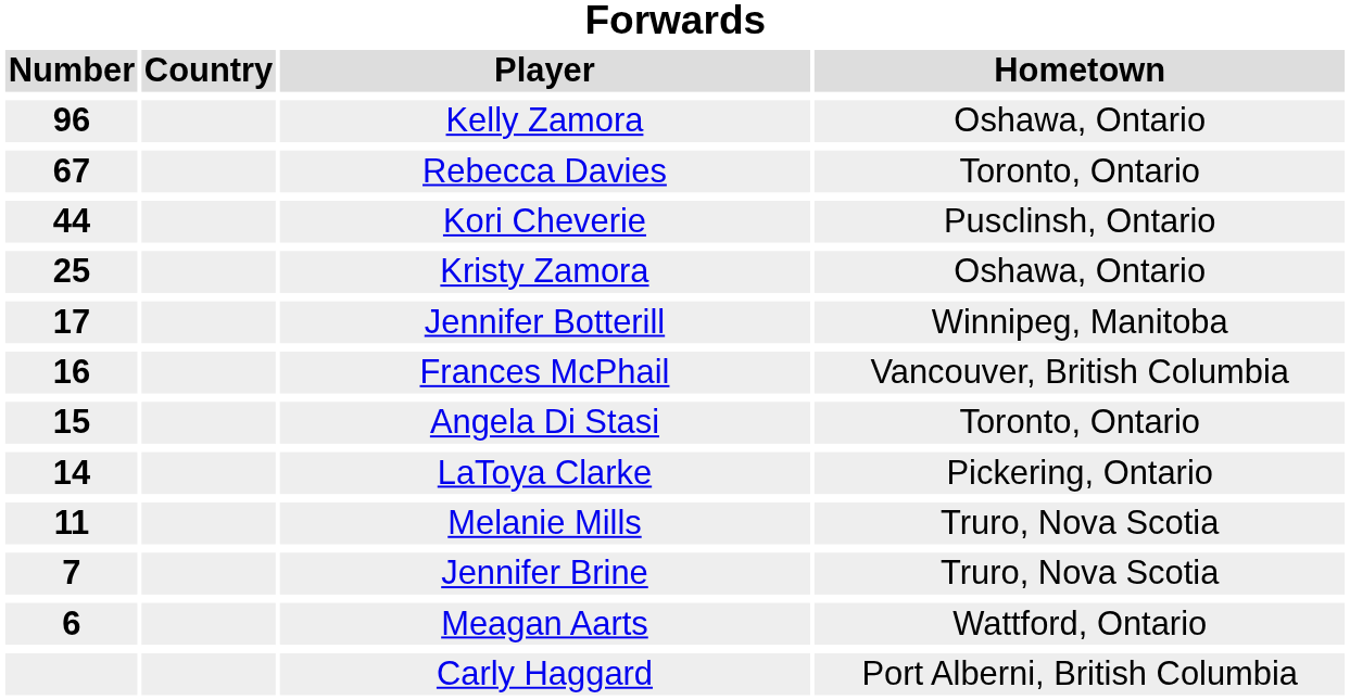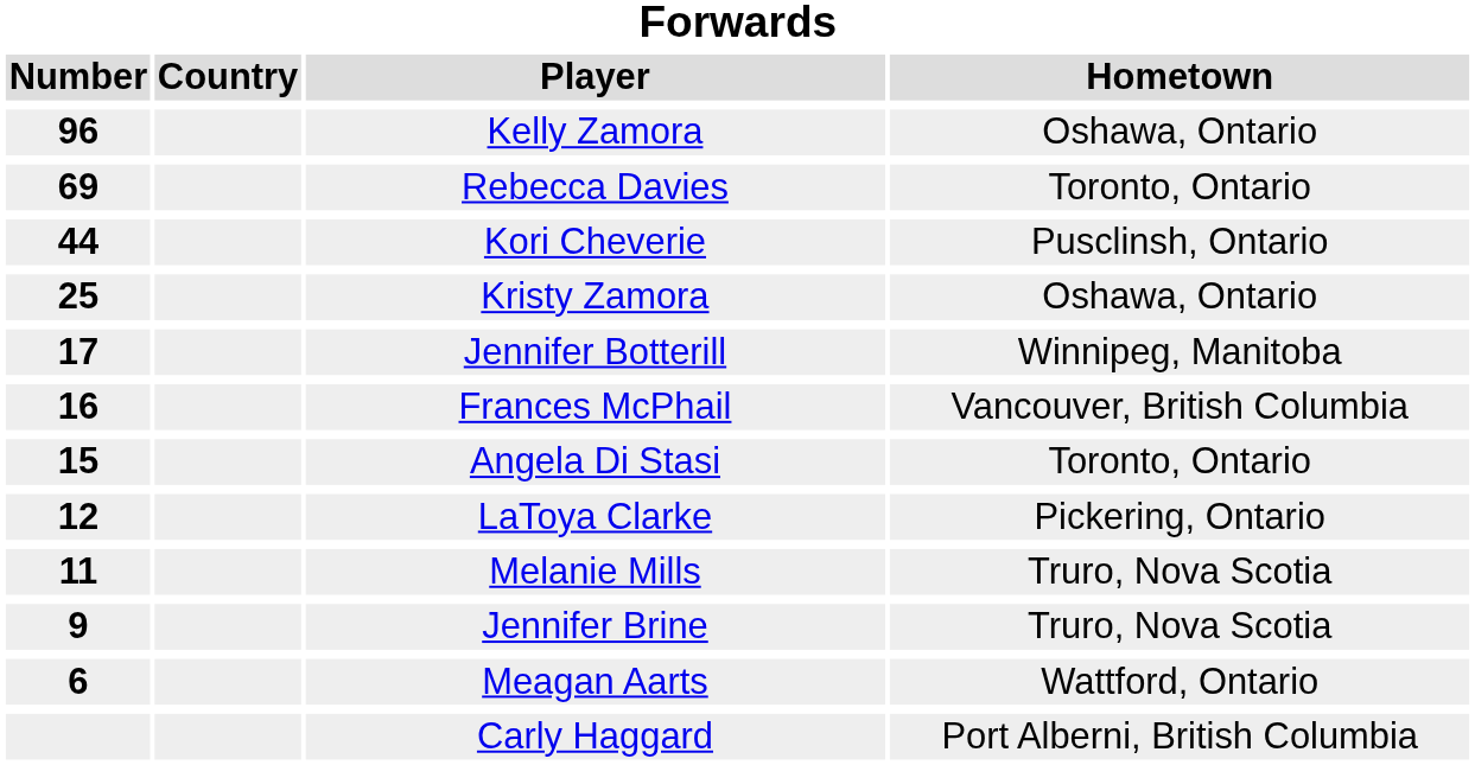 <table>
 <tr>
 <th colspan=5><big>Forwards</big></th>
 </tr>
 <tr bgcolor="#dddddd">
 <th width=10%>Number</th>
 <th width=10%>Country</th>
 <th width=40%>Player</th>
 <th width=40%>Hometown</th>
 </tr>
 <tr>
 </tr>
 <tr bgcolor="#eeeeee">
 <td align=center><strong>96</strong></td>
 <td align=center></td>
 <td align=center><a href='#'>Kelly Zamora</a></td>
 <td align=center>Oshawa, Ontario</td>
 </tr>
 <tr>
 </tr>
 <tr bgcolor="#eeeeee">
-<td align=center><strong>67</strong></td>
+<td align=center><strong>69</strong></td>
 <td align=center></td>
 <td align=center><a href='#'>Rebecca Davies</a></td>
 <td align=center>Toronto, Ontario</td>
 </tr>
 <tr>
 </tr>
 <tr bgcolor="#eeeeee">
 <td align=center><strong>44</strong></td>
 <td align=center></td>
 <td align=center><a href='#'>Kori Cheverie</a></td>
 <td align=center>Pusclinsh, Ontario</td>
 </tr>
 <tr>
 </tr>
 <tr bgcolor="#eeeeee">
 <td align=center><strong>25</strong></td>
 <td align=center></td>
 <td align=center><a href='#'>Kristy Zamora</a></td>
 <td align=center>Oshawa, Ontario</td>
 </tr>
 <tr>
 </tr>
 <tr bgcolor="#eeeeee">
 <td align=center><strong>17</strong></td>
 <td align=center></td>
 <td align=center><a href='#'>Jennifer Botterill</a></td>
 <td align=center>Winnipeg, Manitoba</td>
 </tr>
 <tr>
 </tr>
 <tr bgcolor="#eeeeee">
 <td align=center><strong>16</strong></td>
 <td align=center></td>
 <td align=center><a href='#'>Frances McPhail</a></td>
 <td align=center>Vancouver, British Columbia</td>
 </tr>
 <tr>
 </tr>
 <tr bgcolor="#eeeeee">
 <td align=center><strong>15</strong></td>
 <td align=center></td>
 <td align=center><a href='#'>Angela Di Stasi</a></td>
 <td align=center>Toronto, Ontario</td>
 </tr>
 <tr>
 </tr>
 <tr bgcolor="#eeeeee">
-<td align=center><strong>14</strong></td>
+<td align=center><strong>12</strong></td>
 <td align=center></td>
 <td align=center><a href='#'>LaToya Clarke</a></td>
 <td align=center>Pickering, Ontario</td>
 </tr>
 <tr>
 </tr>
 <tr bgcolor="#eeeeee">
 <td align=center><strong>11</strong></td>
 <td align=center></td>
 <td align=center><a href='#'>Melanie Mills</a></td>
 <td align=center>Truro, Nova Scotia</td>
 </tr>
 <tr>
 </tr>
 <tr bgcolor="#eeeeee">
-<td align=center><strong>7</strong></td>
+<td align=center><strong>9</strong></td>
 <td align=center></td>
 <td align=center><a href='#'>Jennifer Brine</a></td>
 <td align=center>Truro, Nova Scotia</td>
 </tr>
 <tr>
 </tr>
 <tr bgcolor="#eeeeee">
 <td align=center><strong>6</strong></td>
 <td align=center></td>
 <td align=center><a href='#'>Meagan Aarts</a></td>
 <td align=center>Wattford, Ontario</td>
 </tr>
 <tr>
 </tr>
 <tr bgcolor="#eeeeee">
 <td align=center></td>
 <td align=center></td>
 <td align=center><a href='#'>Carly Haggard</a></td>
 <td align=center>Port Alberni, British Columbia</td>
 </tr>
 <tr>
 </tr>
 </table>
